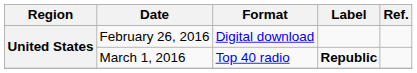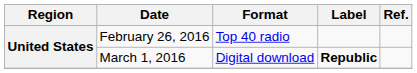 <table class="wikitable sortable plainrowheaders">
 <tr>
 <th scope="col">Region</th>
 <th scope="col">Date</th>
 <th scope="col">Format</th>
 <th scope="col">Label</th>
 <th scope="col">Ref.</th>
 </tr>
 <tr>
 <th rowspan="2">United States</th>
 <td>February 26, 2016</td>
-<td><a href='#'>Digital download</a></td>
+<td><a href='#'>Top 40 radio</a></td>
 <td></td>
 <td></td>
 </tr>
 <tr>
 <td>March 1, 2016</td>
-<td><a href='#'>Top 40 radio</a></td>
+<td><a href='#'>Digital download</a></td>
 <td><strong>Republic</strong></td>
 <td></td>
 </tr>
 <tr>
 </tr>
 </table>
